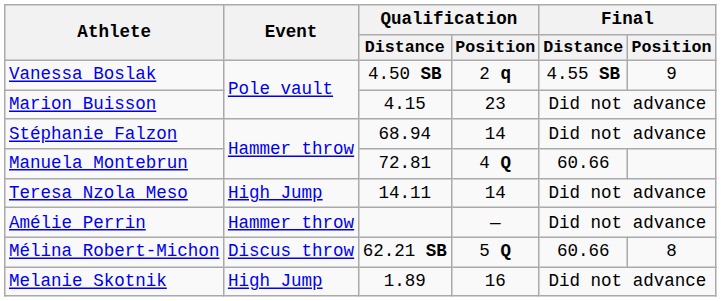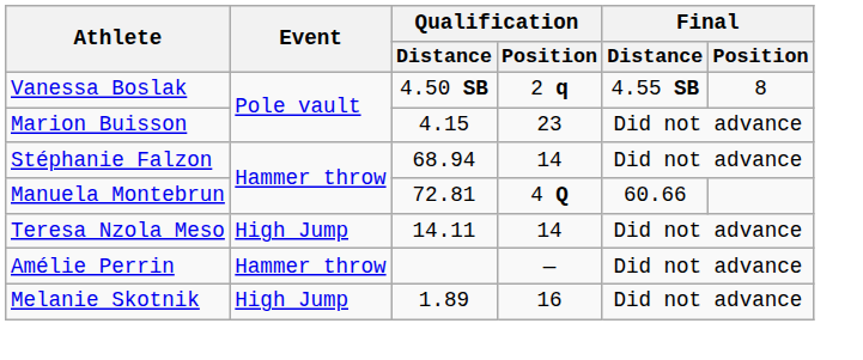 <table class=wikitable style="font-size:90%">
 <tr>
 <th rowspan="2">Athlete</th>
 <th rowspan="2">Event</th>
 <th colspan="2">Qualification</th>
 <th colspan="2">Final</th>
 </tr>
 <tr style="font-size:95%">
 <th>Distance</th>
 <th>Position</th>
 <th>Distance</th>
 <th>Position</th>
 </tr>
 <tr align=center>
 <td align=left><a href='#'>Vanessa Boslak</a></td>
 <td align=left rowspan=2><a href='#'>Pole vault</a></td>
 <td>4.50 <strong>SB</strong></td>
 <td>2 <strong>q</strong></td>
 <td>4.55 <strong>SB</strong></td>
-<td>9</td>
+<td>8</td>
 </tr>
 <tr align=center>
 <td align=left><a href='#'>Marion Buisson</a></td>
 <td>4.15</td>
 <td>23</td>
 <td colspan=2>Did not advance</td>
 </tr>
 <tr align=center>
 <td align=left><a href='#'>Stéphanie Falzon</a></td>
 <td align=left rowspan=2><a href='#'>Hammer throw</a></td>
 <td>68.94</td>
 <td>14</td>
 <td colspan=2>Did not advance</td>
 </tr>
 <tr align=center>
 <td align=left><a href='#'>Manuela Montebrun</a></td>
 <td>72.81</td>
 <td>4 <strong>Q</strong></td>
 <td>60.66</td>
 <td></td>
 </tr>
 <tr align=center>
 <td align=left><a href='#'>Teresa Nzola Meso</a></td>
 <td align=left><a href='#'>High Jump</a></td>
 <td>14.11</td>
 <td>14</td>
 <td colspan=2>Did not advance</td>
 </tr>
 <tr align=center>
 <td align=left><a href='#'>Amélie Perrin</a></td>
 <td align=left><a href='#'>Hammer throw</a></td>
 <td></td>
 <td>—</td>
 <td colspan=2>Did not advance</td>
 </tr>
 <tr align=center>
-<td align=left><a href='#'>Mélina Robert-Michon</a></td>
-<td align=left><a href='#'>Discus throw</a></td>
-<td>62.21 <strong>SB</strong></td>
-<td>5 <strong>Q</strong></td>
-<td>60.66</td>
-<td>8</td>
-</tr>
-<tr align=center>
 <td align=left><a href='#'>Melanie Skotnik</a></td>
 <td align=left><a href='#'>High Jump</a></td>
 <td>1.89</td>
 <td>16</td>
 <td colspan=2>Did not advance</td>
 </tr>
 </table>
